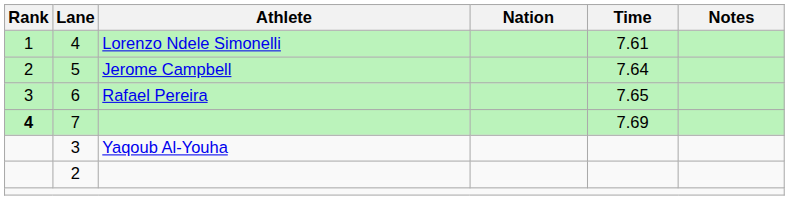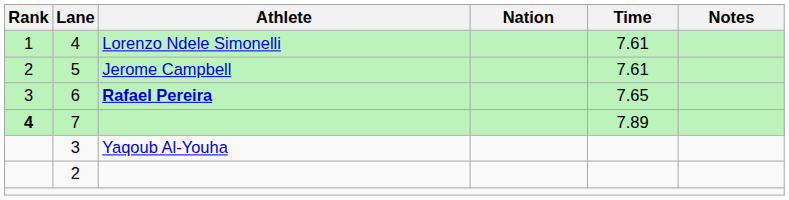 <table class="wikitable sortable" style="text-align:center;width: 60%;">
 <tr>
 <th scope="col" style="width: 10px;">Rank</th>
 <th scope="col" style="width: 10px;">Lane</th>
 <th scope="col">Athlete</th>
 <th scope="col">Nation</th>
 <th scope="col">Time</th>
 <th scope="col">Notes</th>
 </tr>
 <tr bgcolor=bbf3bb>
 <td>1</td>
 <td>4</td>
 <td align=left><a href='#'>Lorenzo Ndele Simonelli</a></td>
 <td align=left></td>
 <td>7.61 </td>
 <td></td>
 </tr>
 <tr bgcolor=bbf3bb>
 <td>2</td>
 <td>5</td>
 <td align=left><a href='#'>Jerome Campbell</a></td>
 <td align=left></td>
-<td>7.64 </td>
+<td>7.61 </td>
 <td></td>
 </tr>
 <tr bgcolor=bbf3bb>
 <td>3</td>
 <td>6</td>
-<td align=left><a href='#'>Rafael Pereira</a></td>
+<td align=left><strong><a href='#'>Rafael Pereira</a></strong></td>
 <td align=left></td>
 <td>7.65</td>
 <td></td>
 </tr>
 <tr bgcolor=bbf3bb>
 <td><strong>4</strong></td>
 <td>7</td>
 <td align=left></td>
 <td align=left></td>
-<td>7.69</td>
+<td>7.89</td>
 <td></td>
 </tr>
 <tr>
 <td></td>
 <td>3</td>
 <td align=left><a href='#'>Yaqoub Al-Youha</a></td>
 <td align=left></td>
 <td></td>
 <td></td>
 </tr>
 <tr>
 <td></td>
 <td>2</td>
 <td align=left></td>
 <td align=left></td>
 <td></td>
 <td></td>
 </tr>
 <tr class="sortbottom">
 <td colspan="6"></td>
 </tr>
 </table>
